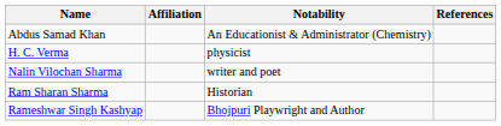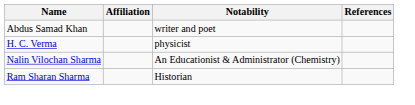 <table class="wikitable">
 <tr>
 <th>Name</th>
 <th>Affiliation</th>
 <th>Notability</th>
 <th>References</th>
 </tr>
 <tr>
 <td>Abdus Samad Khan</td>
 <td></td>
-<td>An Educationist & Administrator (Chemistry)</td>
+<td>writer and poet</td>
 <td></td>
 </tr>
 <tr>
 <td><a href='#'>H. C. Verma</a></td>
 <td></td>
 <td>physicist</td>
 <td></td>
 </tr>
 <tr>
 <td><a href='#'>Nalin Vilochan Sharma</a></td>
 <td></td>
-<td>writer and poet</td>
+<td>An Educationist & Administrator (Chemistry)</td>
 <td></td>
 </tr>
 <tr>
 <td><a href='#'>Ram Sharan Sharma</a></td>
 <td></td>
 <td>Historian</td>
 <td></td>
 </tr>
-<tr>
-<td><a href='#'>Rameshwar Singh Kashyap</a></td>
-<td></td>
-<td><a href='#'>Bhojpuri</a> Playwright and Author</td>
-<td></td>
-</tr>
 </table>
